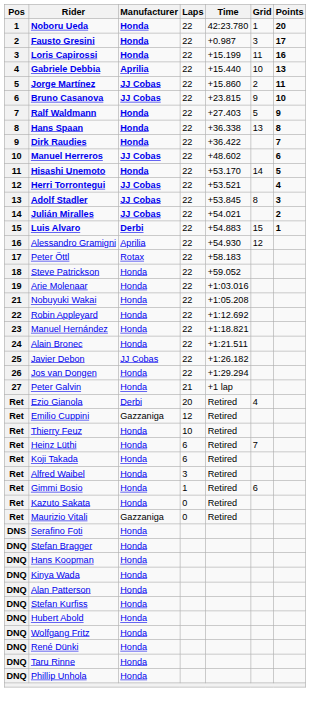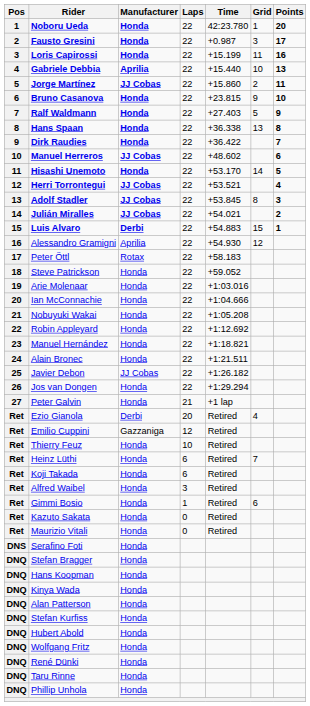 <table class="wikitable" style="font-size: 95%;">
 <tr>
 <th>Pos</th>
 <th>Rider</th>
 <th>Manufacturer</th>
 <th>Laps</th>
 <th>Time</th>
 <th>Grid</th>
 <th>Points</th>
 </tr>
 <tr>
 <th>1</th>
 <td> <strong><a href='#'>Noboru Ueda</a></strong></td>
 <td><strong><a href='#'>Honda</a></strong></td>
 <td>22</td>
 <td>42:23.780</td>
 <td>1</td>
 <td><strong>20</strong></td>
 </tr>
 <tr>
 <th>2</th>
 <td> <strong><a href='#'>Fausto Gresini</a></strong></td>
 <td><strong><a href='#'>Honda</a></strong></td>
 <td>22</td>
 <td>+0.987</td>
 <td>3</td>
 <td><strong>17</strong></td>
 </tr>
 <tr>
 <th>3</th>
 <td> <strong><a href='#'>Loris Capirossi</a></strong></td>
 <td><strong><a href='#'>Honda</a></strong></td>
 <td>22</td>
 <td>+15.199</td>
 <td>11</td>
 <td><strong>16</strong></td>
 </tr>
 <tr>
 <th>4</th>
 <td> <strong><a href='#'>Gabriele Debbia</a></strong></td>
 <td><strong><a href='#'>Aprilia</a></strong></td>
 <td>22</td>
 <td>+15.440</td>
 <td>10</td>
 <td><strong>13</strong></td>
 </tr>
 <tr>
 <th>5</th>
 <td> <strong><a href='#'>Jorge Martínez</a></strong></td>
 <td><strong><a href='#'>JJ Cobas</a></strong></td>
 <td>22</td>
 <td>+15.860</td>
 <td>2</td>
 <td><strong>11</strong></td>
 </tr>
 <tr>
 <th>6</th>
 <td> <strong><a href='#'>Bruno Casanova</a></strong></td>
-<td><strong><a href='#'>JJ Cobas</a></strong></td>
+<td><strong><a href='#'>Honda</a></strong></td>
 <td>22</td>
 <td>+23.815</td>
 <td>9</td>
 <td><strong>10</strong></td>
 </tr>
 <tr>
 <th>7</th>
 <td> <strong><a href='#'>Ralf Waldmann</a></strong></td>
 <td><strong><a href='#'>Honda</a></strong></td>
 <td>22</td>
 <td>+27.403</td>
 <td>5</td>
 <td><strong>9</strong></td>
 </tr>
 <tr>
 <th>8</th>
 <td> <strong><a href='#'>Hans Spaan</a></strong></td>
 <td><strong><a href='#'>Honda</a></strong></td>
 <td>22</td>
 <td>+36.338</td>
 <td>13</td>
 <td><strong>8</strong></td>
 </tr>
 <tr>
 <th>9</th>
 <td> <strong><a href='#'>Dirk Raudies</a></strong></td>
 <td><strong><a href='#'>Honda</a></strong></td>
 <td>22</td>
 <td>+36.422</td>
 <td></td>
 <td><strong>7</strong></td>
 </tr>
 <tr>
 <th>10</th>
 <td> <strong><a href='#'>Manuel Herreros</a></strong></td>
 <td><strong><a href='#'>JJ Cobas</a></strong></td>
 <td>22</td>
 <td>+48.602</td>
 <td></td>
 <td><strong>6</strong></td>
 </tr>
 <tr>
 <th>11</th>
 <td> <strong><a href='#'>Hisashi Unemoto</a></strong></td>
 <td><strong><a href='#'>Honda</a></strong></td>
 <td>22</td>
 <td>+53.170</td>
 <td>14</td>
 <td><strong>5</strong></td>
 </tr>
 <tr>
 <th>12</th>
 <td> <strong><a href='#'>Herri Torrontegui</a></strong></td>
 <td><strong><a href='#'>JJ Cobas</a></strong></td>
 <td>22</td>
 <td>+53.521</td>
 <td></td>
 <td><strong>4</strong></td>
 </tr>
 <tr>
 <th>13</th>
 <td> <strong><a href='#'>Adolf Stadler</a></strong></td>
 <td><strong><a href='#'>JJ Cobas</a></strong></td>
 <td>22</td>
 <td>+53.845</td>
 <td>8</td>
 <td><strong>3</strong></td>
 </tr>
 <tr>
 <th>14</th>
 <td> <strong><a href='#'>Julián Miralles</a></strong></td>
 <td><strong><a href='#'>JJ Cobas</a></strong></td>
 <td>22</td>
 <td>+54.021</td>
 <td></td>
 <td><strong>2</strong></td>
 </tr>
 <tr>
 <th>15</th>
 <td> <strong><a href='#'>Luis Alvaro</a></strong></td>
 <td><strong><a href='#'>Derbi</a></strong></td>
 <td>22</td>
 <td>+54.883</td>
 <td>15</td>
 <td><strong>1</strong></td>
 </tr>
 <tr>
 <th>16</th>
 <td> <a href='#'>Alessandro Gramigni</a></td>
 <td><a href='#'>Aprilia</a></td>
 <td>22</td>
 <td>+54.930</td>
 <td>12</td>
 <td></td>
 </tr>
 <tr>
 <th>17</th>
 <td> <a href='#'>Peter Öttl</a></td>
 <td><a href='#'>Rotax</a></td>
 <td>22</td>
 <td>+58.183</td>
 <td></td>
 <td></td>
 </tr>
 <tr>
 <th>18</th>
 <td> <a href='#'>Steve Patrickson</a></td>
 <td><a href='#'>Honda</a></td>
 <td>22</td>
 <td>+59.052</td>
 <td></td>
 <td></td>
 </tr>
 <tr>
 <th>19</th>
 <td> <a href='#'>Arie Molenaar</a></td>
 <td><a href='#'>Honda</a></td>
 <td>22</td>
 <td>+1:03.016</td>
+<td></td>
+<td></td>
+</tr>
+<tr>
+<th>20</th>
+<td> <a href='#'>Ian McConnachie</a></td>
+<td><a href='#'>Honda</a></td>
+<td>22</td>
+<td>+1:04.666</td>
 <td></td>
 <td></td>
 </tr>
 <tr>
 <th>21</th>
 <td> <a href='#'>Nobuyuki Wakai</a></td>
 <td><a href='#'>Honda</a></td>
 <td>22</td>
 <td>+1:05.208</td>
 <td></td>
 <td></td>
 </tr>
 <tr>
 <th>22</th>
 <td> <a href='#'>Robin Appleyard</a></td>
 <td><a href='#'>Honda</a></td>
 <td>22</td>
 <td>+1:12.692</td>
 <td></td>
 <td></td>
 </tr>
 <tr>
 <th>23</th>
 <td> <a href='#'>Manuel Hernández</a></td>
 <td><a href='#'>Honda</a></td>
 <td>22</td>
 <td>+1:18.821</td>
 <td></td>
 <td></td>
 </tr>
 <tr>
 <th>24</th>
 <td> <a href='#'>Alain Bronec</a></td>
 <td><a href='#'>Honda</a></td>
 <td>22</td>
 <td>+1:21.511</td>
 <td></td>
 <td></td>
 </tr>
 <tr>
 <th>25</th>
 <td> <a href='#'>Javier Debon</a></td>
 <td><a href='#'>JJ Cobas</a></td>
 <td>22</td>
 <td>+1:26.182</td>
 <td></td>
 <td></td>
 </tr>
 <tr>
 <th>26</th>
 <td> <a href='#'>Jos van Dongen</a></td>
 <td><a href='#'>Honda</a></td>
 <td>22</td>
 <td>+1:29.294</td>
 <td></td>
 <td></td>
 </tr>
 <tr>
 <th>27</th>
 <td> <a href='#'>Peter Galvin</a></td>
 <td><a href='#'>Honda</a></td>
 <td>21</td>
 <td>+1 lap</td>
 <td></td>
 <td></td>
 </tr>
 <tr>
 <th>Ret</th>
 <td> <a href='#'>Ezio Gianola</a></td>
 <td><a href='#'>Derbi</a></td>
 <td>20</td>
 <td>Retired</td>
 <td>4</td>
 <td></td>
 </tr>
 <tr>
 <th>Ret</th>
 <td> <a href='#'>Emilio Cuppini</a></td>
 <td>Gazzaniga</td>
 <td>12</td>
 <td>Retired</td>
 <td></td>
 <td></td>
 </tr>
 <tr>
 <th>Ret</th>
 <td> <a href='#'>Thierry Feuz</a></td>
 <td><a href='#'>Honda</a></td>
 <td>10</td>
 <td>Retired</td>
 <td></td>
 <td></td>
 </tr>
 <tr>
 <th>Ret</th>
 <td> <a href='#'>Heinz Lüthi</a></td>
 <td><a href='#'>Honda</a></td>
 <td>6</td>
 <td>Retired</td>
 <td>7</td>
 <td></td>
 </tr>
 <tr>
 <th>Ret</th>
 <td> <a href='#'>Koji Takada</a></td>
 <td><a href='#'>Honda</a></td>
 <td>6</td>
 <td>Retired</td>
 <td></td>
 <td></td>
 </tr>
 <tr>
 <th>Ret</th>
 <td> <a href='#'>Alfred Waibel</a></td>
 <td><a href='#'>Honda</a></td>
 <td>3</td>
 <td>Retired</td>
 <td></td>
 <td></td>
 </tr>
 <tr>
 <th>Ret</th>
 <td> <a href='#'>Gimmi Bosio</a></td>
 <td><a href='#'>Honda</a></td>
 <td>1</td>
 <td>Retired</td>
 <td>6</td>
 <td></td>
 </tr>
 <tr>
 <th>Ret</th>
 <td> <a href='#'>Kazuto Sakata</a></td>
 <td><a href='#'>Honda</a></td>
 <td>0</td>
 <td>Retired</td>
 <td></td>
 <td></td>
 </tr>
 <tr>
 <th>Ret</th>
 <td> <a href='#'>Maurizio Vitali</a></td>
-<td>Gazzaniga</td>
+<td><a href='#'>Honda</a></td>
 <td>0</td>
 <td>Retired</td>
 <td></td>
 <td></td>
 </tr>
 <tr>
 <th>DNS</th>
 <td> <a href='#'>Serafino Foti</a></td>
 <td><a href='#'>Honda</a></td>
 <td></td>
 <td></td>
 <td></td>
 <td></td>
 </tr>
 <tr>
 <th>DNQ</th>
 <td> <a href='#'>Stefan Bragger</a></td>
 <td><a href='#'>Honda</a></td>
 <td></td>
 <td></td>
 <td></td>
 <td></td>
 </tr>
 <tr>
 <th>DNQ</th>
 <td> <a href='#'>Hans Koopman</a></td>
 <td><a href='#'>Honda</a></td>
 <td></td>
 <td></td>
 <td></td>
 <td></td>
 </tr>
 <tr>
 <th>DNQ</th>
 <td> <a href='#'>Kinya Wada</a></td>
 <td><a href='#'>Honda</a></td>
 <td></td>
 <td></td>
 <td></td>
 <td></td>
 </tr>
 <tr>
 <th>DNQ</th>
 <td> <a href='#'>Alan Patterson</a></td>
 <td><a href='#'>Honda</a></td>
 <td></td>
 <td></td>
 <td></td>
 <td></td>
 </tr>
 <tr>
 <th>DNQ</th>
 <td> <a href='#'>Stefan Kurfiss</a></td>
 <td><a href='#'>Honda</a></td>
 <td></td>
 <td></td>
 <td></td>
 <td></td>
 </tr>
 <tr>
 <th>DNQ</th>
 <td> <a href='#'>Hubert Abold</a></td>
 <td><a href='#'>Honda</a></td>
 <td></td>
 <td></td>
 <td></td>
 <td></td>
 </tr>
 <tr>
 <th>DNQ</th>
 <td> <a href='#'>Wolfgang Fritz</a></td>
 <td><a href='#'>Honda</a></td>
 <td></td>
 <td></td>
 <td></td>
 <td></td>
 </tr>
 <tr>
 <th>DNQ</th>
 <td> <a href='#'>René Dünki</a></td>
 <td><a href='#'>Honda</a></td>
 <td></td>
 <td></td>
 <td></td>
 <td></td>
 </tr>
 <tr>
 <th>DNQ</th>
 <td> <a href='#'>Taru Rinne</a></td>
 <td><a href='#'>Honda</a></td>
 <td></td>
 <td></td>
 <td></td>
 <td></td>
 </tr>
 <tr>
 <th>DNQ</th>
 <td> <a href='#'>Phillip Unhola</a></td>
 <td><a href='#'>Honda</a></td>
 <td></td>
 <td></td>
 <td></td>
 <td></td>
 </tr>
 <tr>
 <th colspan=7></th>
 </tr>
 </table>
